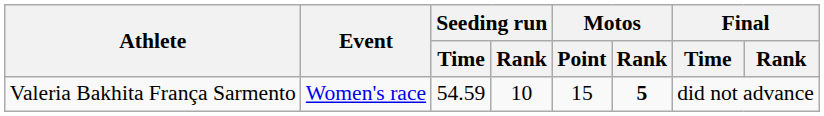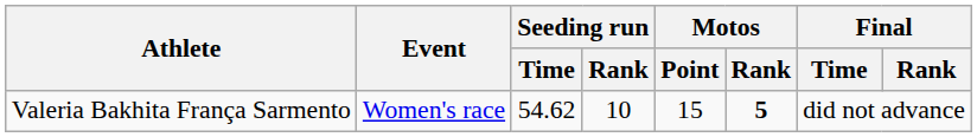 <table class=wikitable style=font-size:90%;text-align:center>
 <tr>
 <th rowspan="2">Athlete</th>
 <th rowspan="2">Event</th>
 <th colspan=2>Seeding run</th>
 <th colspan=2>Motos</th>
 <th colspan=2>Final</th>
 </tr>
 <tr>
 <th>Time</th>
 <th>Rank</th>
 <th>Point</th>
 <th>Rank</th>
 <th>Time</th>
 <th>Rank</th>
 </tr>
 <tr>
 <td align=left>Valeria Bakhita França Sarmento</td>
 <td align=left><a href='#'>Women's race</a></td>
-<td>54.59</td>
+<td>54.62</td>
 <td>10</td>
 <td>15</td>
 <td><strong>5</strong></td>
 <td colspan=2>did not advance</td>
 </tr>
 </table>
